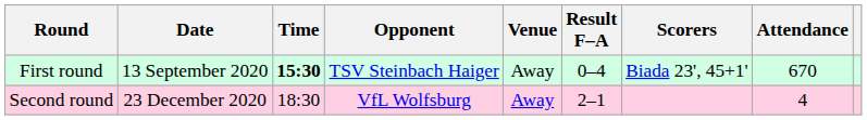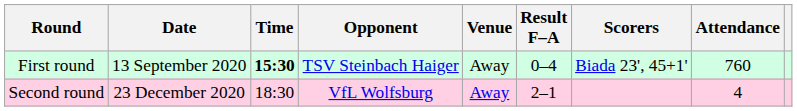 <table class="wikitable sortable" style="text-align:center">
 <tr>
 <th>Round</th>
 <th>Date</th>
 <th>Time</th>
 <th>Opponent</th>
 <th>Venue</th>
 <th>Result<br>F–A</th>
 <th class="unsortable">Scorers</th>
 <th>Attendance</th>
 <th class="unsortable"></th>
 </tr>
 <tr bgcolor="#d0ffe3">
 <td>First round</td>
 <td>13 September 2020</td>
 <td><strong>15:30</strong></td>
 <td><a href='#'>TSV Steinbach Haiger</a></td>
 <td>Away</td>
 <td>0–4</td>
 <td><a href='#'>Biada</a> 23', 45+1'</td>
-<td>670</td>
+<td>760</td>
 <td></td>
 </tr>
 <tr bgcolor="#ffd0e3">
 <td>Second round</td>
 <td>23 December 2020</td>
 <td>18:30</td>
 <td><a href='#'>VfL Wolfsburg</a></td>
 <td><a href='#'>Away</a></td>
 <td>2–1</td>
 <td></td>
 <td>4</td>
 <td></td>
 </tr>
 </table>
